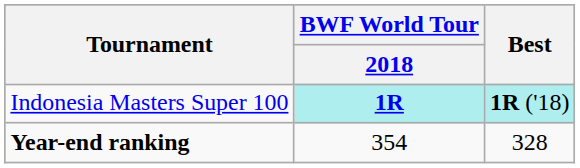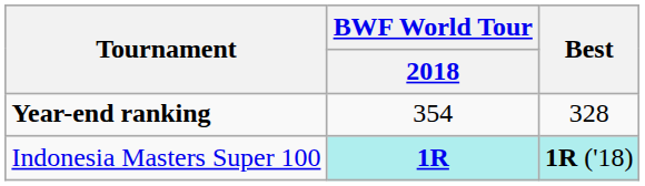 <table style='font-size: 90%; text-align:center;' class='wikitable'>
 <tr>
 <th rowspan="2">Tournament</th>
 <th><a href='#'>BWF World Tour</a></th>
 <th rowspan="2">Best</th>
 </tr>
 <tr>
 <th><a href='#'>2018</a></th>
 </tr>
 <tr>
+<td align=left><strong>Year-end ranking</strong></td>
+<td>354</td>
+<td>328</td>
+</tr>
+<tr>
 <td align=left><a href='#'>Indonesia Masters Super 100</a></td>
 <td bgcolor=AFEEEE><strong><a href='#'>1R</a></strong></td>
 <td bgcolor=AFEEEE><strong>1R</strong> ('18)</td>
 </tr>
-<tr>
-<td align=left><strong>Year-end ranking</strong></td>
-<td>354</td>
-<td>328</td>
-</tr>
 </table>
